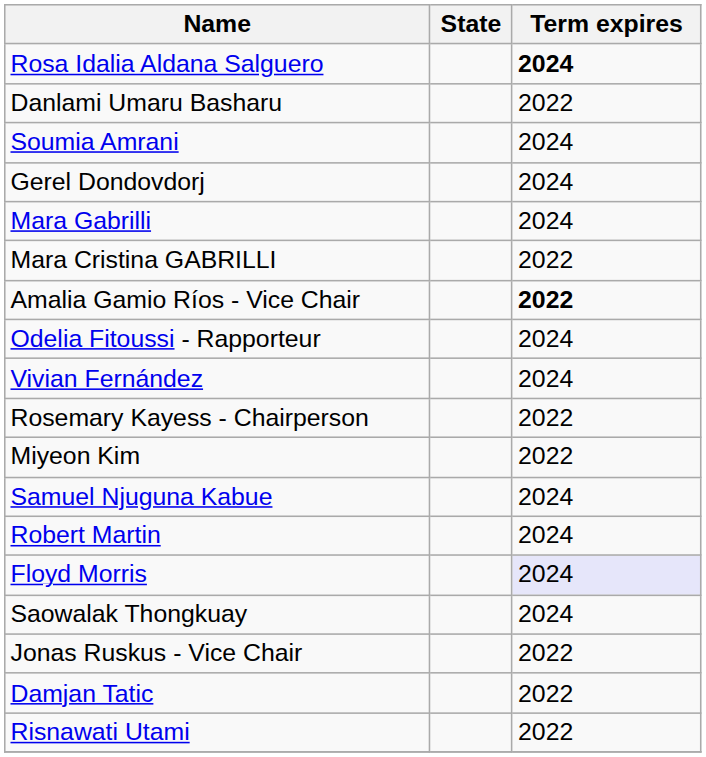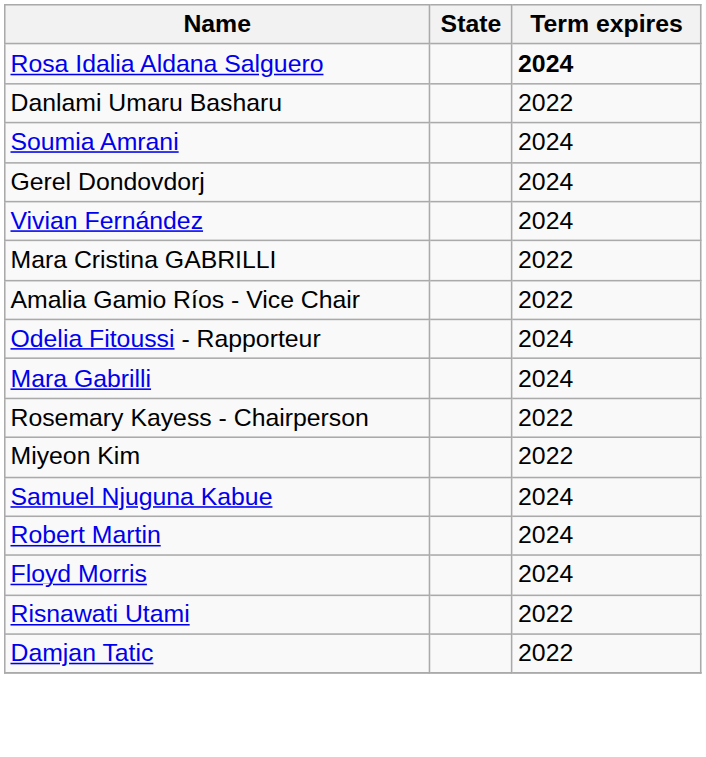 <table class="wikitable" style="width:450px;">
 <tr>
 <th>Name</th>
 <th>State</th>
 <th>Term expires</th>
 </tr>
 <tr>
 <td><a href='#'>Rosa Idalia Aldana Salguero</a></td>
 <td></td>
 <td><strong>2024</strong></td>
 </tr>
 <tr>
 <td>Danlami Umaru Basharu</td>
 <td></td>
 <td>2022</td>
 </tr>
 <tr>
 <td><a href='#'>Soumia Amrani</a></td>
 <td></td>
 <td>2024</td>
 </tr>
 <tr>
 <td>Gerel Dondovdorj</td>
 <td></td>
 <td>2024</td>
 </tr>
 <tr>
-<td><a href='#'>Mara Gabrilli</a></td>
+<td><a href='#'>Vivian Fernández</a></td>
 <td></td>
 <td>2024</td>
 </tr>
 <tr>
 <td>Mara Cristina GABRILLI</td>
 <td></td>
 <td>2022</td>
 </tr>
 <tr>
 <td>Amalia Gamio Ríos - Vice Chair</td>
 <td></td>
-<td><strong>2022</strong></td>
+<td>2022</td>
 </tr>
 <tr>
 <td><a href='#'>Odelia Fitoussi</a> - Rapporteur</td>
 <td></td>
 <td>2024</td>
 </tr>
 <tr>
-<td><a href='#'>Vivian Fernández</a></td>
+<td><a href='#'>Mara Gabrilli</a></td>
 <td></td>
 <td>2024</td>
 </tr>
 <tr>
 <td>Rosemary Kayess - Chairperson</td>
 <td></td>
 <td>2022</td>
 </tr>
 <tr>
 <td>Miyeon Kim</td>
 <td></td>
 <td>2022</td>
 </tr>
 <tr>
 <td><a href='#'>Samuel Njuguna Kabue</a></td>
 <td></td>
 <td>2024</td>
 </tr>
 <tr>
 <td><a href='#'>Robert Martin</a></td>
 <td></td>
 <td>2024</td>
 </tr>
 <tr>
 <td><a href='#'>Floyd Morris</a></td>
 <td></td>
-<td style="background: lavender;">2024</td>
-</tr>
-<tr>
-<td>Saowalak Thongkuay</td>
-<td></td>
 <td>2024</td>
 </tr>
 <tr>
-<td>Jonas Ruskus - Vice Chair</td>
+<td><a href='#'>Risnawati Utami</a></td>
 <td></td>
 <td>2022</td>
 </tr>
 <tr>
 <td><a href='#'>Damjan Tatic</a></td>
 <td></td>
 <td>2022</td>
 </tr>
 <tr>
-<td><a href='#'>Risnawati Utami</a></td>
-<td></td>
-<td>2022</td>
-</tr>
-<tr>
 </tr>
 </table>
